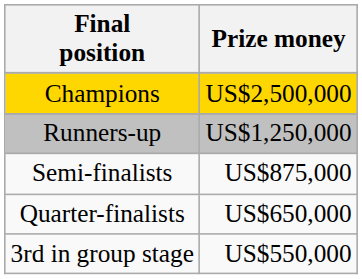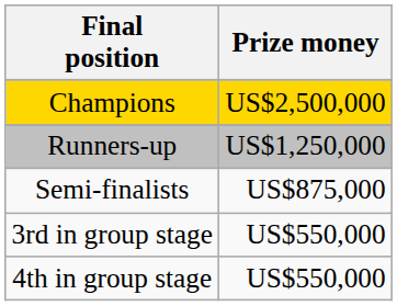 <table Class="wikitable" style="text-align: center;" style="font-size: 95%">
 <tr>
 <th>Final<br>position</th>
 <th>Prize money</th>
 </tr>
 <tr>
 </tr>
 <tr style="background:gold;">
 <td>Champions</td>
 <td align=right>US$2,500,000</td>
 </tr>
 <tr>
 </tr>
 <tr style="background:silver;">
 <td>Runners-up</td>
 <td align=right>US$1,250,000</td>
 </tr>
 <tr>
 <td>Semi-finalists</td>
 <td align=right>US$875,000</td>
 </tr>
 <tr>
-<td>Quarter-finalists</td>
-<td align=right>US$650,000</td>
-</tr>
-<tr>
 <td>3rd in group stage</td>
 <td align=right>US$550,000</td>
 </tr>
+<tr>
+<td>4th in group stage</td>
+<td align=right>US$550,000</td>
+</tr>
 </table>
